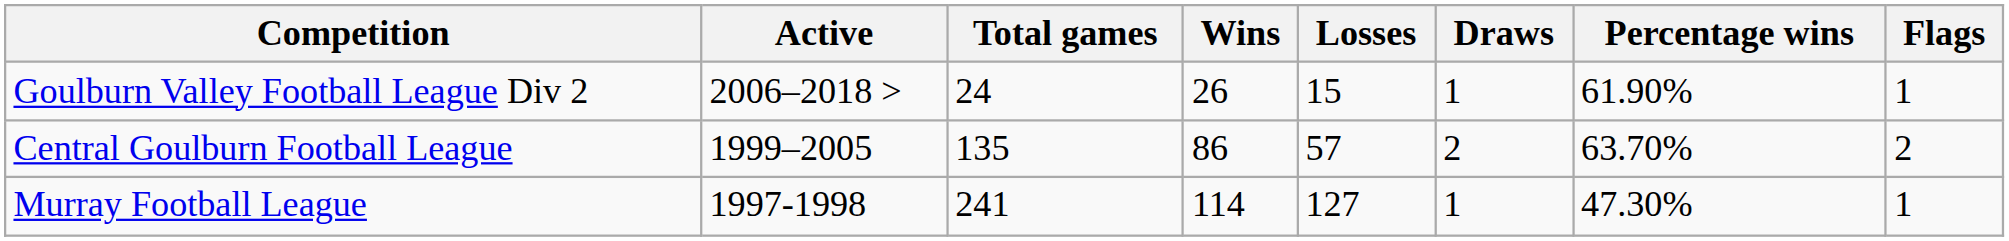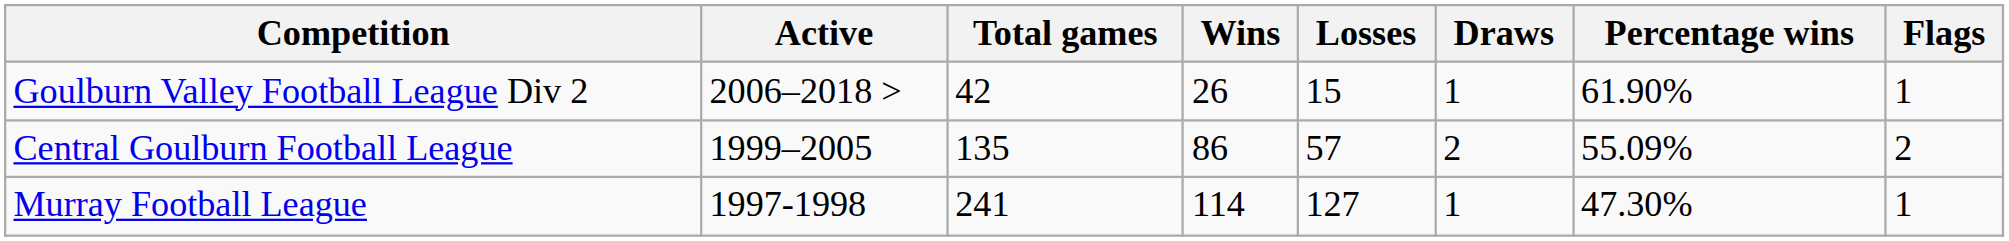 <table class="wikitable sortable" " style="width:70%;">
 <tr>
 <th>Competition</th>
 <th>Active</th>
 <th>Total games</th>
 <th>Wins</th>
 <th>Losses</th>
 <th>Draws</th>
 <th>Percentage wins</th>
 <th>Flags</th>
 </tr>
 <tr>
 <td><a href='#'>Goulburn Valley Football League</a> Div 2</td>
 <td>2006–2018 ></td>
-<td>24</td>
+<td>42</td>
 <td>26</td>
 <td>15</td>
 <td>1</td>
 <td>61.90%</td>
 <td>1</td>
 </tr>
 <tr>
 <td><a href='#'>Central Goulburn Football League</a></td>
 <td>1999–2005</td>
 <td>135</td>
 <td>86</td>
 <td>57</td>
 <td>2</td>
-<td>63.70%</td>
+<td>55.09%</td>
 <td>2</td>
 </tr>
 <tr>
 <td><a href='#'>Murray Football League</a></td>
 <td>1997-1998</td>
 <td>241</td>
 <td>114</td>
 <td>127</td>
 <td>1</td>
 <td>47.30%</td>
 <td>1</td>
 </tr>
 </table>
